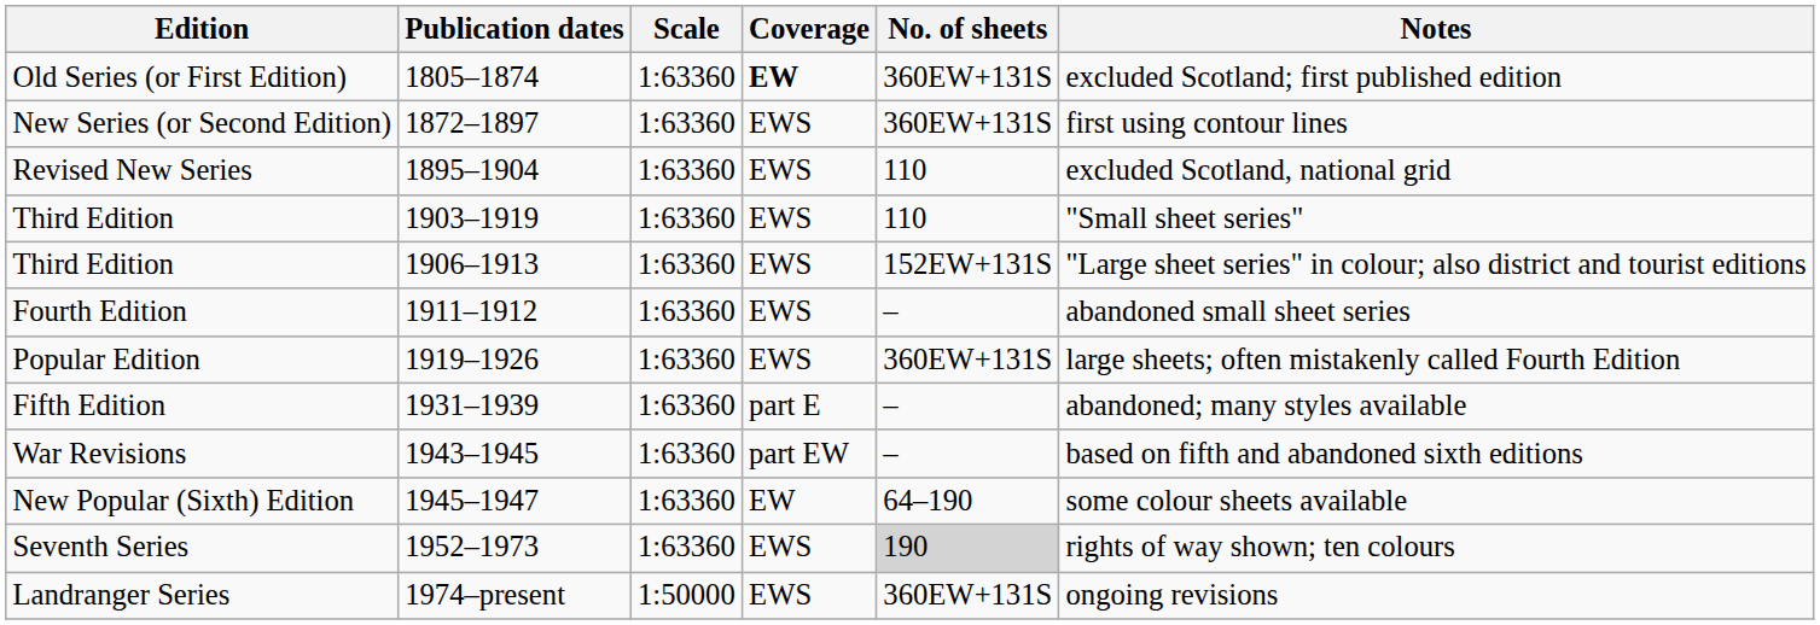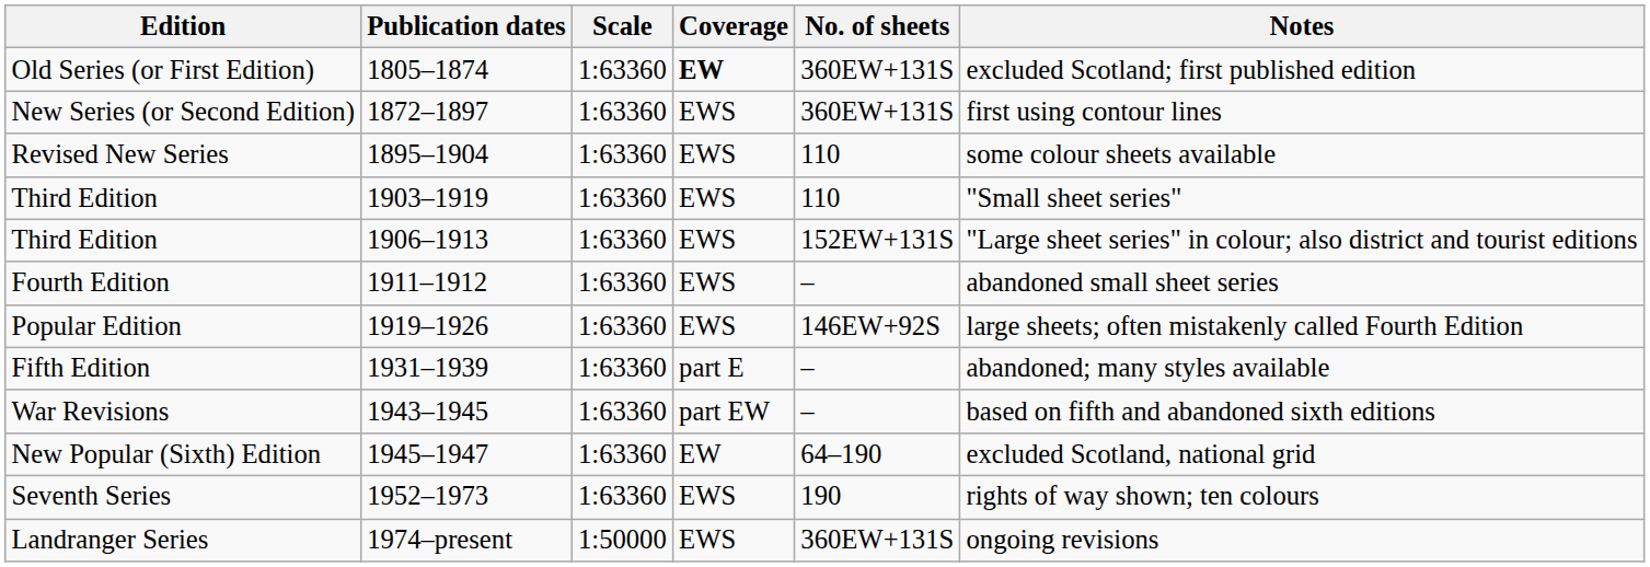 <table class="wikitable">
 <tr>
 <th>Edition</th>
 <th>Publication dates</th>
 <th>Scale</th>
 <th>Coverage</th>
 <th>No. of sheets</th>
 <th>Notes</th>
 </tr>
 <tr>
 <td>Old Series (or First Edition)</td>
 <td>1805–1874</td>
 <td>1:63360</td>
 <td><strong>EW</strong></td>
 <td>360EW+131S</td>
 <td>excluded Scotland; first published edition</td>
 </tr>
 <tr>
 <td>New Series (or Second Edition)</td>
 <td>1872–1897</td>
 <td>1:63360</td>
 <td>EWS</td>
 <td>360EW+131S</td>
 <td>first using contour lines</td>
 </tr>
 <tr>
 <td>Revised New Series</td>
 <td>1895–1904</td>
 <td>1:63360</td>
 <td>EWS</td>
 <td>110</td>
-<td>excluded Scotland, national grid</td>
+<td>some colour sheets available</td>
 </tr>
 <tr>
 <td>Third Edition</td>
 <td>1903–1919</td>
 <td>1:63360</td>
 <td>EWS</td>
 <td>110</td>
 <td>"Small sheet series"</td>
 </tr>
 <tr>
 <td>Third Edition</td>
 <td>1906–1913</td>
 <td>1:63360</td>
 <td>EWS</td>
 <td>152EW+131S</td>
 <td>"Large sheet series" in colour; also district and tourist editions</td>
 </tr>
 <tr>
 <td>Fourth Edition</td>
 <td>1911–1912</td>
 <td>1:63360</td>
 <td>EWS</td>
 <td>–</td>
 <td>abandoned small sheet series</td>
 </tr>
 <tr>
 <td>Popular Edition</td>
 <td>1919–1926</td>
 <td>1:63360</td>
 <td>EWS</td>
-<td>360EW+131S</td>
+<td>146EW+92S</td>
 <td>large sheets; often mistakenly called Fourth Edition</td>
 </tr>
 <tr>
 <td>Fifth Edition</td>
 <td>1931–1939</td>
 <td>1:63360</td>
 <td>part E</td>
 <td>–</td>
 <td>abandoned; many styles available</td>
 </tr>
 <tr>
 <td>War Revisions</td>
 <td>1943–1945</td>
 <td>1:63360</td>
 <td>part EW</td>
 <td>–</td>
 <td>based on fifth and abandoned sixth editions</td>
 </tr>
 <tr>
 <td>New Popular (Sixth) Edition</td>
 <td>1945–1947</td>
 <td>1:63360</td>
 <td>EW</td>
 <td>64–190</td>
-<td>some colour sheets available</td>
+<td>excluded Scotland, national grid</td>
 </tr>
 <tr>
 <td>Seventh Series</td>
 <td>1952–1973</td>
 <td>1:63360</td>
 <td>EWS</td>
-<td style="background: lightgrey;">190</td>
+<td>190</td>
 <td>rights of way shown; ten colours</td>
 </tr>
 <tr>
 <td>Landranger Series</td>
 <td>1974–present</td>
 <td>1:50000</td>
 <td>EWS</td>
 <td>360EW+131S</td>
 <td>ongoing revisions</td>
 </tr>
 </table>
